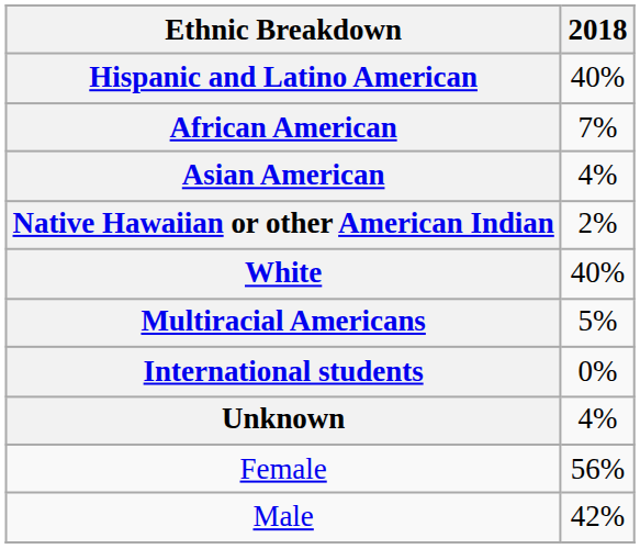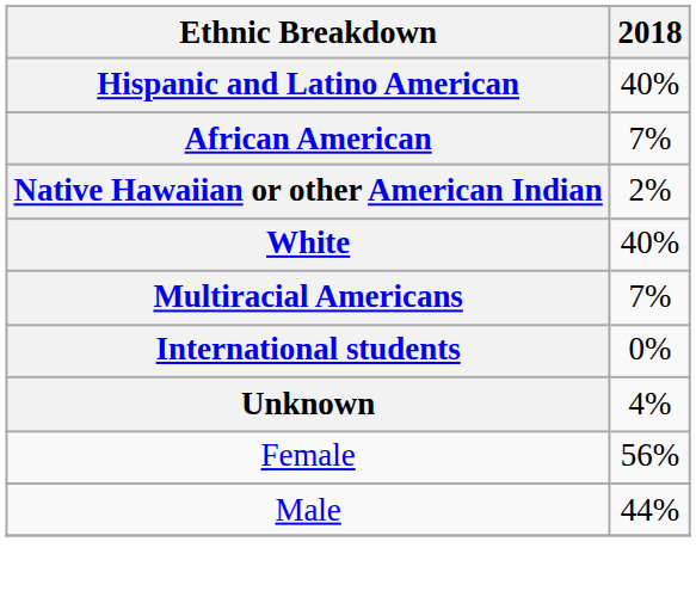 <table class="wikitable" style="text-align:center; float:right; font-size:85%; margin-left:2em; margin:auto;">
 <tr>
 <th><strong>Ethnic Breakdown</strong></th>
 <th><strong>2018</strong></th>
 </tr>
 <tr>
 <th><a href='#'>Hispanic and Latino American</a></th>
 <td>40%</td>
 </tr>
 <tr>
 <th><a href='#'>African American</a></th>
 <td>7%</td>
 </tr>
 <tr>
-<th><a href='#'>Asian American</a></th>
-<td>4%</td>
-</tr>
-<tr>
 <th><a href='#'>Native Hawaiian</a> or other <a href='#'>American Indian</a></th>
 <td>2%</td>
 </tr>
 <tr>
 <th><a href='#'>White</a></th>
 <td>40%</td>
 </tr>
 <tr>
 <th><a href='#'>Multiracial Americans</a></th>
-<td>5%</td>
+<td>7%</td>
 </tr>
 <tr>
 <th><a href='#'>International students</a></th>
 <td>0%</td>
 </tr>
 <tr>
 <th>Unknown</th>
 <td>4%</td>
 </tr>
 <tr>
 <td><a href='#'>Female</a></td>
 <td>56%</td>
 </tr>
 <tr>
 <td><a href='#'>Male</a></td>
-<td>42%</td>
+<td>44%</td>
 </tr>
 <tr>
 </tr>
 </table>
